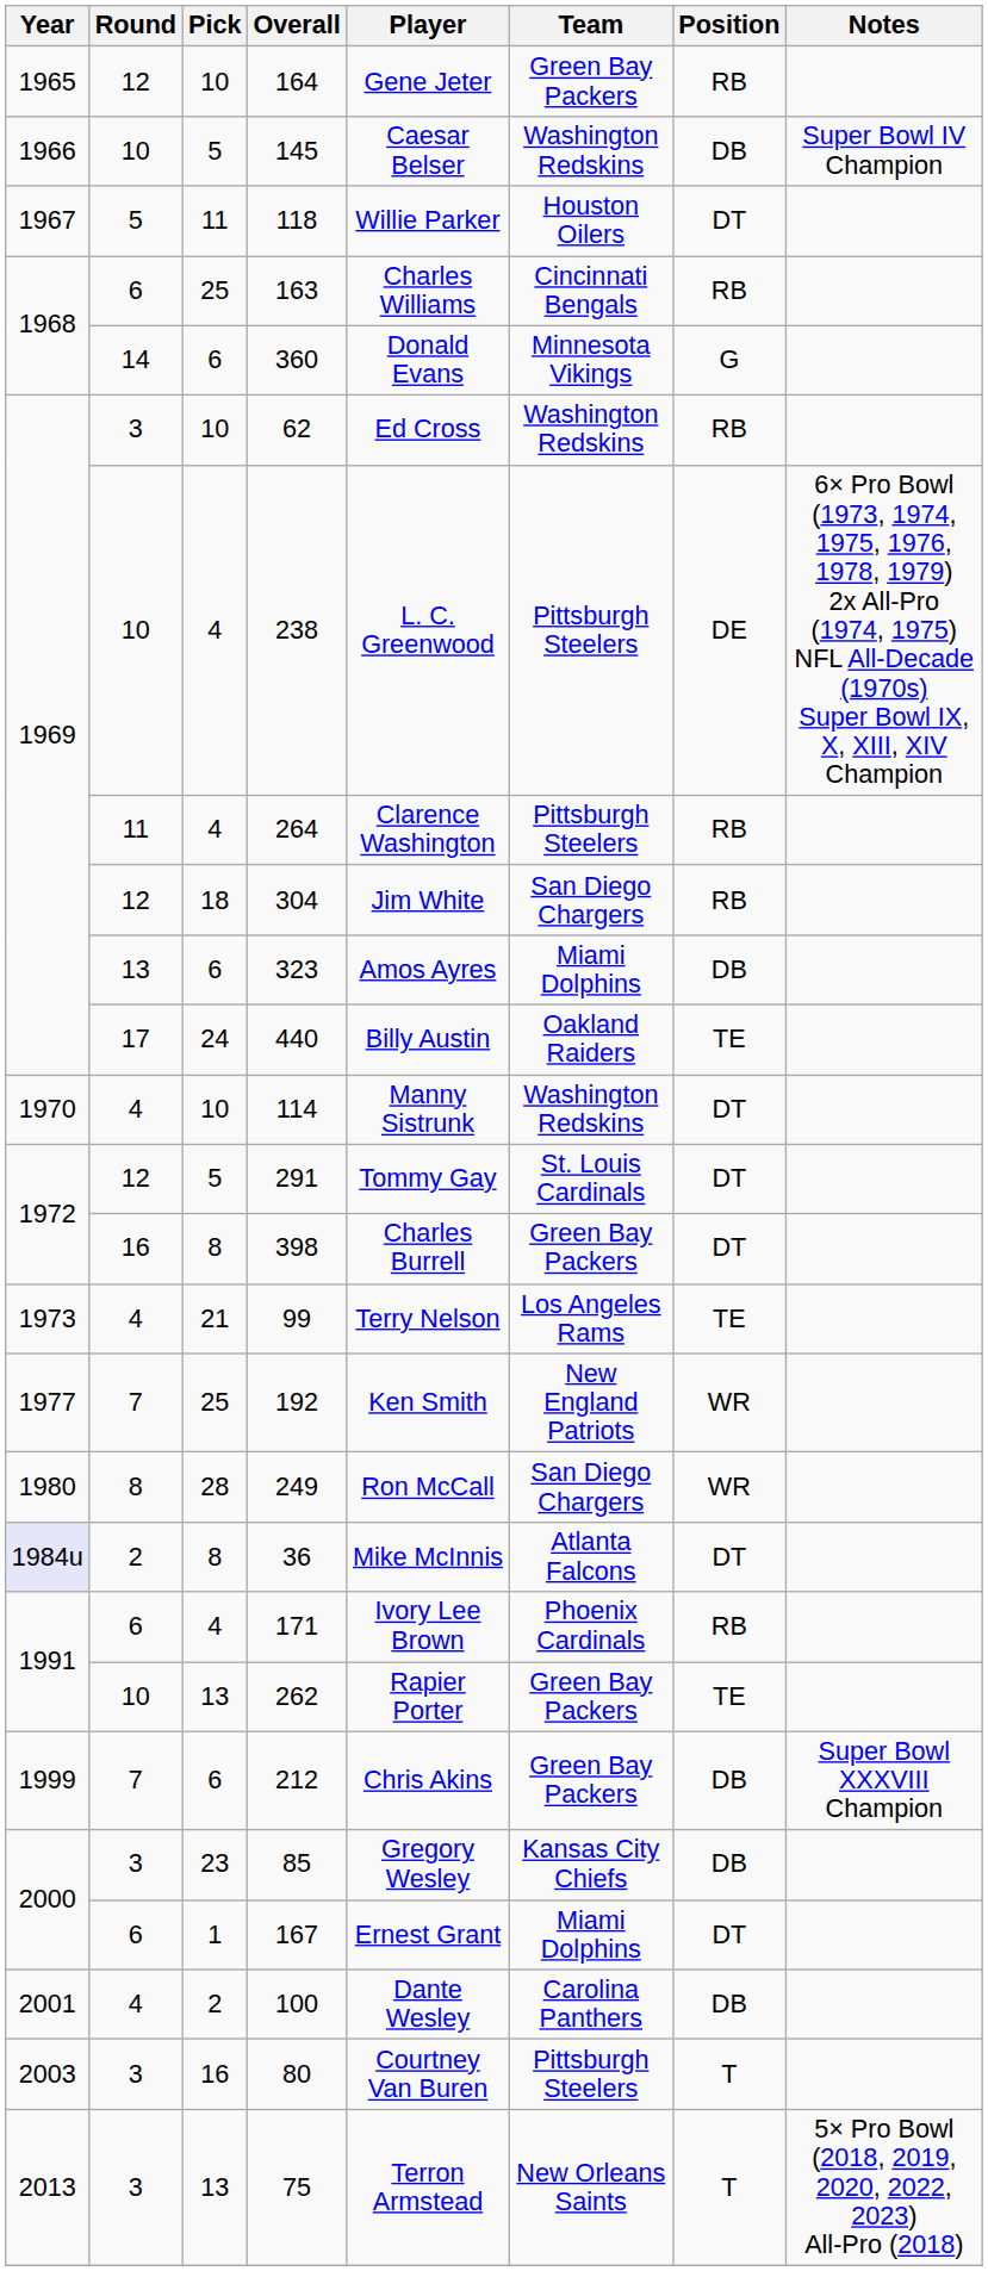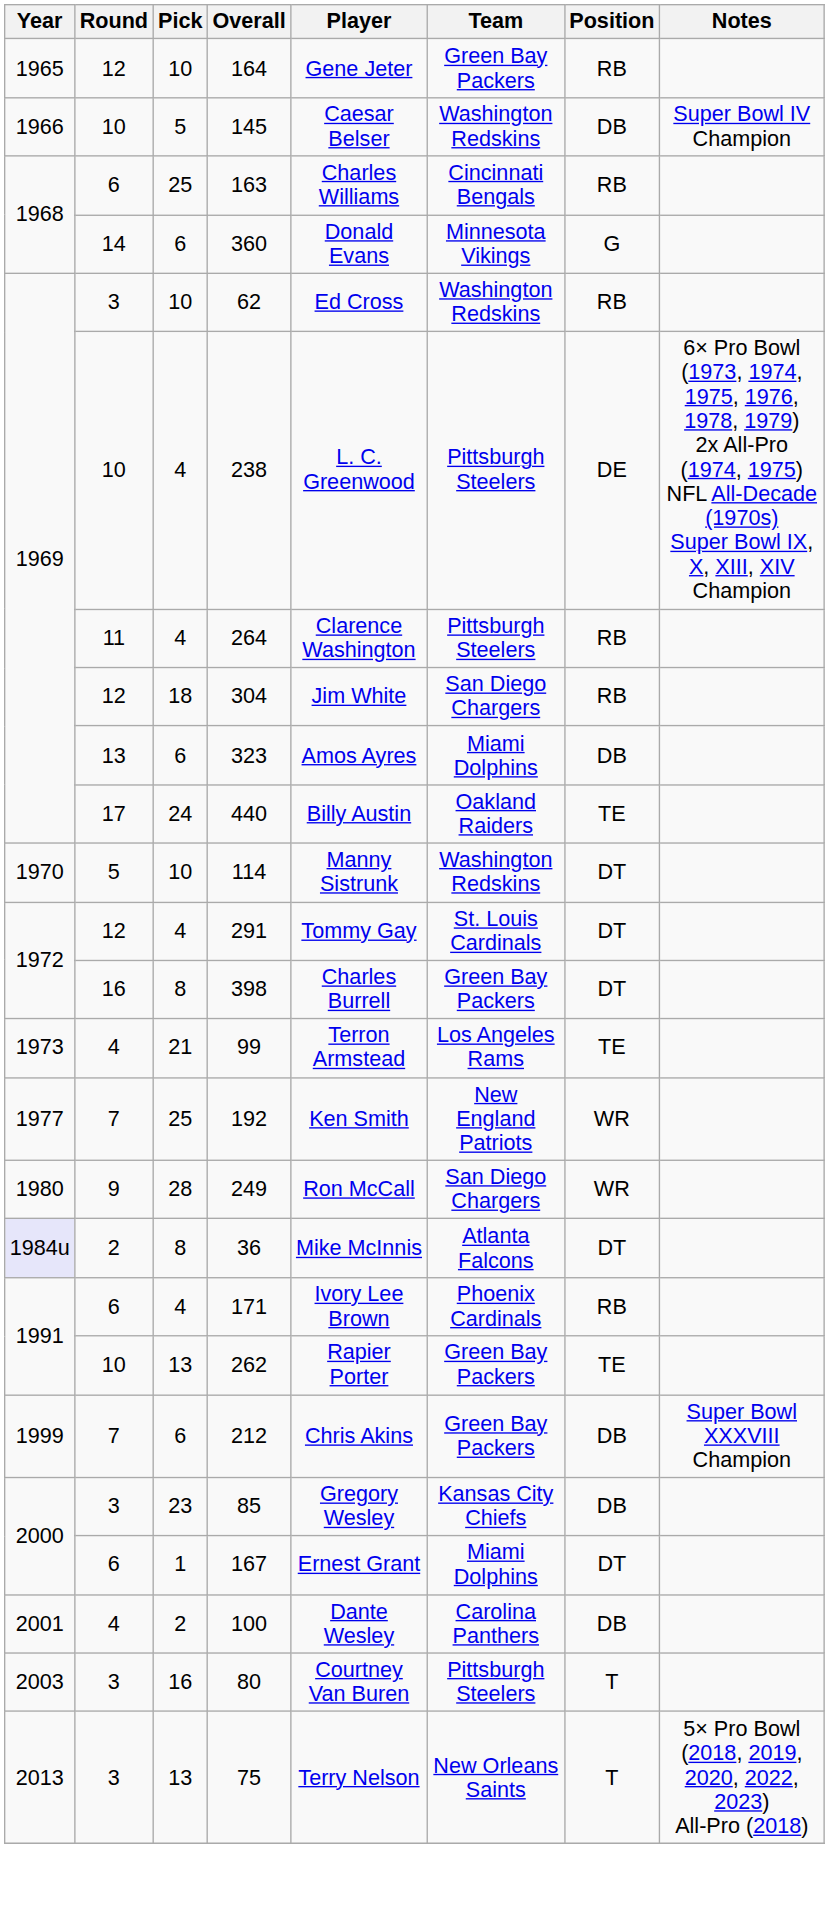 <table class="wikitable sortable" style="text-align: center;">
 <tr>
 <th>Year</th>
 <th>Round</th>
 <th>Pick</th>
 <th>Overall</th>
 <th>Player</th>
 <th>Team</th>
 <th>Position</th>
 <th>Notes</th>
 </tr>
 <tr>
 <td>1965</td>
 <td>12</td>
 <td>10</td>
 <td>164</td>
 <td><a href='#'>Gene Jeter</a></td>
 <td><a href='#'>Green Bay Packers</a></td>
 <td>RB</td>
 <td></td>
 </tr>
 <tr>
 <td>1966</td>
 <td>10</td>
 <td>5</td>
 <td>145</td>
 <td><a href='#'>Caesar Belser</a></td>
 <td><a href='#'>Washington Redskins</a></td>
 <td>DB</td>
 <td><a href='#'>Super Bowl IV</a> Champion</td>
-</tr>
-<tr>
-<td>1967</td>
-<td>5</td>
-<td>11</td>
-<td>118</td>
-<td><a href='#'>Willie Parker</a></td>
-<td><a href='#'>Houston Oilers</a></td>
-<td>DT</td>
-<td></td>
 </tr>
 <tr>
 <td rowspan="2">1968</td>
 <td>6</td>
 <td>25</td>
 <td>163</td>
 <td><a href='#'>Charles Williams</a></td>
 <td><a href='#'>Cincinnati Bengals</a></td>
 <td>RB</td>
 <td></td>
 </tr>
 <tr>
 <td>14</td>
 <td>6</td>
 <td>360</td>
 <td><a href='#'>Donald Evans</a></td>
 <td><a href='#'>Minnesota Vikings</a></td>
 <td>G</td>
 <td></td>
 </tr>
 <tr>
 <td rowspan="6">1969</td>
 <td>3</td>
 <td>10</td>
 <td>62</td>
 <td><a href='#'>Ed Cross</a></td>
 <td><a href='#'>Washington Redskins</a></td>
 <td>RB</td>
 <td></td>
 </tr>
 <tr>
 <td>10</td>
 <td>4</td>
 <td>238</td>
 <td><a href='#'>L. C. Greenwood</a></td>
 <td><a href='#'>Pittsburgh Steelers</a></td>
 <td>DE</td>
 <td>6× Pro Bowl (<a href='#'>1973</a>, <a href='#'>1974</a>, <a href='#'>1975</a>, <a href='#'>1976</a>, <a href='#'>1978</a>, <a href='#'>1979</a>)<br> 2x All-Pro (<a href='#'>1974</a>, <a href='#'>1975</a>) <br>NFL <a href='#'>All-Decade (1970s)</a> <br> <a href='#'>Super Bowl IX</a>, <a href='#'>X</a>, <a href='#'>XIII</a>, <a href='#'>XIV</a> Champion</td>
 </tr>
 <tr>
 <td>11</td>
 <td>4</td>
 <td>264</td>
 <td><a href='#'>Clarence Washington</a></td>
 <td><a href='#'>Pittsburgh Steelers</a></td>
 <td>RB</td>
 <td></td>
 </tr>
 <tr>
 <td>12</td>
 <td>18</td>
 <td>304</td>
 <td><a href='#'>Jim White</a></td>
 <td><a href='#'>San Diego Chargers</a></td>
 <td>RB</td>
 <td></td>
 </tr>
 <tr>
 <td>13</td>
 <td>6</td>
 <td>323</td>
 <td><a href='#'>Amos Ayres</a></td>
 <td><a href='#'>Miami Dolphins</a></td>
 <td>DB</td>
 <td></td>
 </tr>
 <tr>
 <td>17</td>
 <td>24</td>
 <td>440</td>
 <td><a href='#'>Billy Austin</a></td>
 <td><a href='#'>Oakland Raiders</a></td>
 <td>TE</td>
 <td></td>
 </tr>
 <tr>
 <td>1970</td>
-<td>4</td>
+<td>5</td>
 <td>10</td>
 <td>114</td>
 <td><a href='#'>Manny Sistrunk</a></td>
 <td><a href='#'>Washington Redskins</a></td>
 <td>DT</td>
 <td></td>
 </tr>
 <tr>
 <td rowspan="2">1972</td>
 <td>12</td>
-<td>5</td>
+<td>4</td>
 <td>291</td>
 <td><a href='#'>Tommy Gay</a></td>
 <td><a href='#'>St. Louis Cardinals</a></td>
 <td>DT</td>
 <td></td>
 </tr>
 <tr>
 <td>16</td>
 <td>8</td>
 <td>398</td>
 <td><a href='#'>Charles Burrell</a></td>
 <td><a href='#'>Green Bay Packers</a></td>
 <td>DT</td>
 <td></td>
 </tr>
 <tr>
 <td>1973</td>
 <td>4</td>
 <td>21</td>
 <td>99</td>
-<td><a href='#'>Terry Nelson</a></td>
+<td><a href='#'>Terron Armstead</a></td>
 <td><a href='#'>Los Angeles Rams</a></td>
 <td>TE</td>
 <td></td>
 </tr>
 <tr>
 <td>1977</td>
 <td>7</td>
 <td>25</td>
 <td>192</td>
 <td><a href='#'>Ken Smith</a></td>
 <td><a href='#'>New England Patriots</a></td>
 <td>WR</td>
 <td></td>
 </tr>
 <tr>
 <td>1980</td>
-<td>8</td>
+<td>9</td>
 <td>28</td>
 <td>249</td>
 <td><a href='#'>Ron McCall</a></td>
 <td><a href='#'>San Diego Chargers</a></td>
 <td>WR</td>
 <td></td>
 </tr>
 <tr>
 <td style="background: lavender;">1984u</td>
 <td>2</td>
 <td>8</td>
 <td>36</td>
 <td><a href='#'>Mike McInnis</a></td>
 <td><a href='#'>Atlanta Falcons</a></td>
 <td>DT</td>
 <td></td>
 </tr>
 <tr>
 <td rowspan="2">1991</td>
 <td>6</td>
 <td>4</td>
 <td>171</td>
 <td><a href='#'>Ivory Lee Brown</a></td>
 <td><a href='#'>Phoenix Cardinals</a></td>
 <td>RB</td>
 <td></td>
 </tr>
 <tr>
 <td>10</td>
 <td>13</td>
 <td>262</td>
 <td><a href='#'>Rapier Porter</a></td>
 <td><a href='#'>Green Bay Packers</a></td>
 <td>TE</td>
 <td></td>
 </tr>
 <tr>
 <td>1999</td>
 <td>7</td>
 <td>6</td>
 <td>212</td>
 <td><a href='#'>Chris Akins</a></td>
 <td><a href='#'>Green Bay Packers</a></td>
 <td>DB</td>
 <td><a href='#'>Super Bowl XXXVIII</a> Champion</td>
 </tr>
 <tr>
 <td rowspan="2">2000</td>
 <td>3</td>
 <td>23</td>
 <td>85</td>
 <td><a href='#'>Gregory Wesley</a></td>
 <td><a href='#'>Kansas City Chiefs</a></td>
 <td>DB</td>
 <td></td>
 </tr>
 <tr>
 <td>6</td>
 <td>1</td>
 <td>167</td>
 <td><a href='#'>Ernest Grant</a></td>
 <td><a href='#'>Miami Dolphins</a></td>
 <td>DT</td>
 <td></td>
 </tr>
 <tr>
 <td>2001</td>
 <td>4</td>
 <td>2</td>
 <td>100</td>
 <td><a href='#'>Dante Wesley</a></td>
 <td><a href='#'>Carolina Panthers</a></td>
 <td>DB</td>
 <td></td>
 </tr>
 <tr>
 <td>2003</td>
 <td>3</td>
 <td>16</td>
 <td>80</td>
 <td><a href='#'>Courtney Van Buren</a></td>
 <td><a href='#'>Pittsburgh Steelers</a></td>
 <td>T</td>
 <td></td>
 </tr>
 <tr>
 <td>2013</td>
 <td>3</td>
 <td>13</td>
 <td>75</td>
-<td><a href='#'>Terron Armstead</a></td>
+<td><a href='#'>Terry Nelson</a></td>
 <td><a href='#'>New Orleans Saints</a></td>
 <td>T</td>
 <td>5× Pro Bowl (<a href='#'>2018</a>, <a href='#'>2019</a>, <a href='#'>2020</a>, <a href='#'>2022</a>, <a href='#'>2023</a>)<br> All-Pro (<a href='#'>2018</a>)</td>
 </tr>
 <tr>
 </tr>
 </table>
